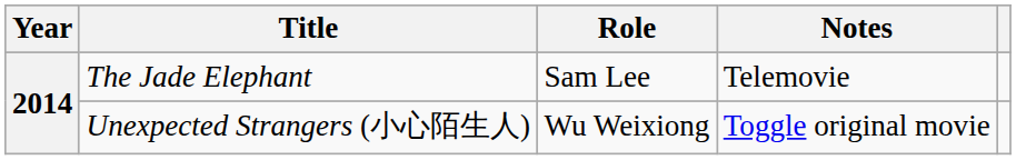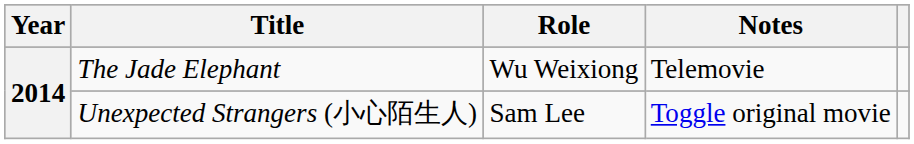 <table class="wikitable sortable plainrowheaders">
 <tr>
 <th scope="col">Year</th>
 <th scope="col">Title</th>
 <th scope="col">Role</th>
 <th scope="col" class="unsortable">Notes</th>
 <th scope="col" class="unsortable"></th>
 </tr>
 <tr>
 <th scope="row" rowspan="2">2014</th>
 <td><em>The Jade Elephant</em></td>
-<td>Sam Lee</td>
+<td>Wu Weixiong</td>
 <td>Telemovie</td>
 <td></td>
 </tr>
 <tr>
 <td><em>Unexpected Strangers</em> (小心陌生人)</td>
-<td>Wu Weixiong</td>
+<td>Sam Lee</td>
 <td><a href='#'>Toggle</a> original movie</td>
 <td></td>
 </tr>
 </table>
